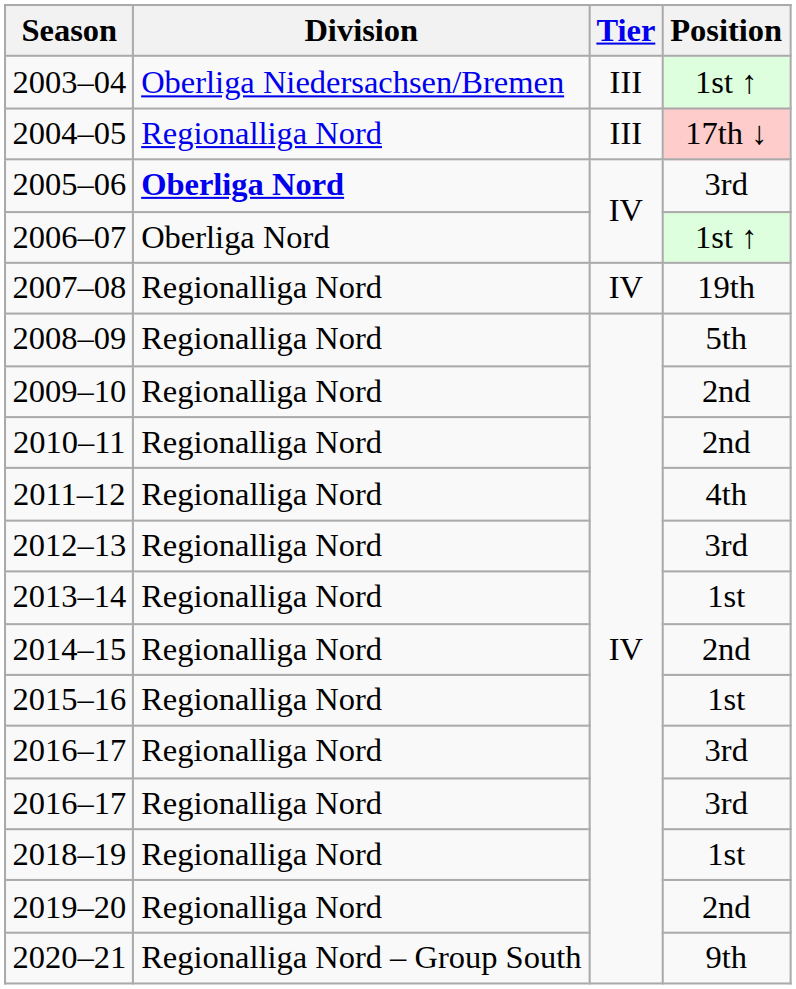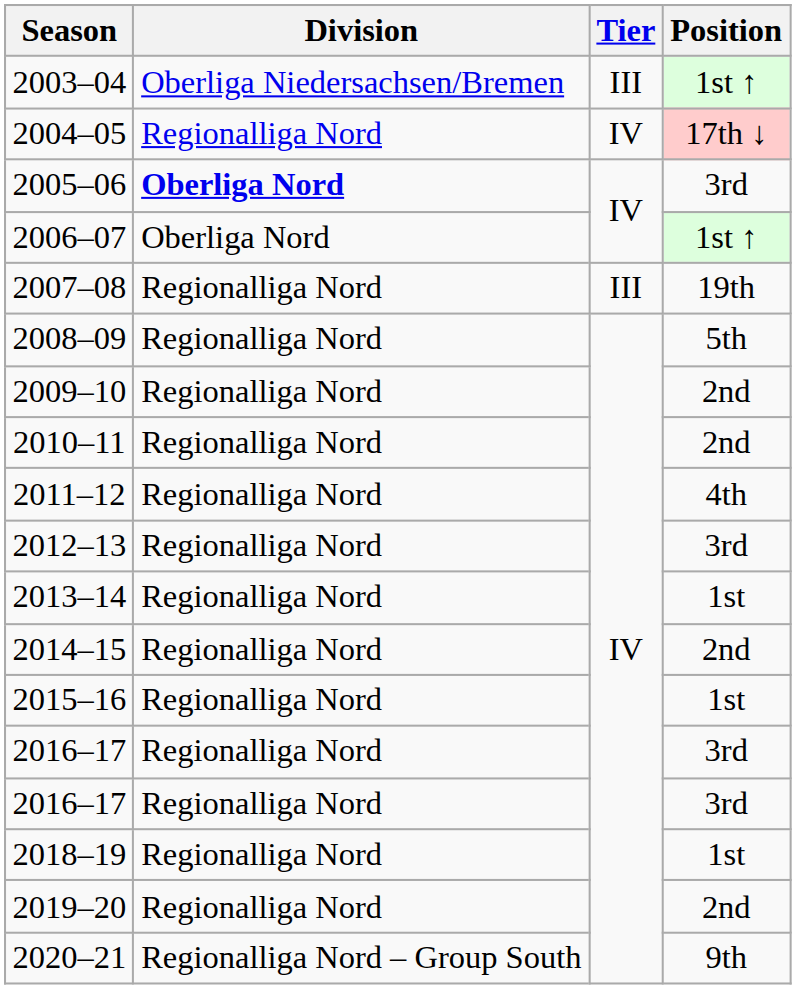 <table class="wikitable" style="text-align:center">
 <tr>
 <th>Season</th>
 <th>Division</th>
 <th><a href='#'>Tier</a></th>
 <th>Position</th>
 </tr>
 <tr>
 <td>2003–04</td>
 <td align="left"><a href='#'>Oberliga Niedersachsen/Bremen</a></td>
 <td>III</td>
 <td style="background:#ddffdd">1st ↑</td>
 </tr>
 <tr>
 <td>2004–05</td>
 <td align="left"><a href='#'>Regionalliga Nord</a></td>
-<td>III</td>
+<td>IV</td>
 <td style="background:#ffcccc">17th ↓</td>
 </tr>
 <tr>
 <td>2005–06</td>
 <td align="left"><strong><a href='#'>Oberliga Nord</a></strong></td>
 <td rowspan=2>IV</td>
 <td>3rd</td>
 </tr>
 <tr>
 <td>2006–07</td>
 <td align="left">Oberliga Nord</td>
 <td style="background:#ddffdd">1st ↑</td>
 </tr>
 <tr>
 <td>2007–08</td>
 <td align="left">Regionalliga Nord</td>
-<td>IV</td>
+<td>III</td>
 <td>19th</td>
 </tr>
 <tr>
 <td>2008–09</td>
 <td align="left">Regionalliga Nord</td>
 <td rowspan=13>IV</td>
 <td>5th</td>
 </tr>
 <tr>
 <td>2009–10</td>
 <td align="left">Regionalliga Nord</td>
 <td>2nd</td>
 </tr>
 <tr>
 <td>2010–11</td>
 <td align="left">Regionalliga Nord</td>
 <td>2nd</td>
 </tr>
 <tr>
 <td>2011–12</td>
 <td align="left">Regionalliga Nord</td>
 <td>4th</td>
 </tr>
 <tr>
 <td>2012–13</td>
 <td align="left">Regionalliga Nord</td>
 <td>3rd</td>
 </tr>
 <tr>
 <td>2013–14</td>
 <td align="left">Regionalliga Nord</td>
 <td>1st</td>
 </tr>
 <tr>
 <td>2014–15</td>
 <td align="left">Regionalliga Nord</td>
 <td>2nd</td>
 </tr>
 <tr>
 <td>2015–16</td>
 <td align="left">Regionalliga Nord</td>
 <td>1st</td>
 </tr>
 <tr>
 <td>2016–17</td>
 <td align="left">Regionalliga Nord</td>
 <td>3rd</td>
 </tr>
 <tr>
 <td>2016–17</td>
 <td align="left">Regionalliga Nord</td>
 <td>3rd</td>
 </tr>
 <tr>
 <td>2018–19</td>
 <td align="left">Regionalliga Nord</td>
 <td>1st</td>
 </tr>
 <tr>
 <td>2019–20</td>
 <td align="left">Regionalliga Nord</td>
 <td>2nd</td>
 </tr>
 <tr>
 <td>2020–21</td>
 <td align="left">Regionalliga Nord – Group South</td>
 <td>9th</td>
 </tr>
 </table>
